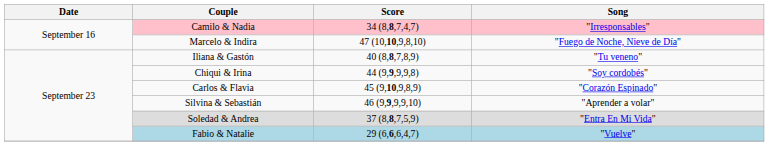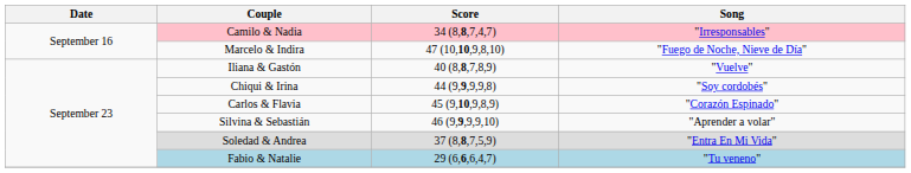 <table class="wikitable" style="width:80%; text-align:center;">
 <tr>
 <th>Date</th>
 <th>Couple</th>
 <th>Score</th>
 <th>Song </th>
 </tr>
 <tr>
 <td rowspan=2>September 16</td>
 <td style="background:pink;">Camilo & Nadia</td>
 <td style="background:pink;">34 (8,<strong>8</strong>,7,4,7)</td>
 <td style="background:pink;">"<a href='#'>Irresponsables</a>" </td>
 </tr>
 <tr>
 <td>Marcelo & Indira</td>
 <td>47 (10,<strong>10</strong>,9,8,10)</td>
 <td>"<a href='#'>Fuego de Noche, Nieve de Día</a>" </td>
 </tr>
 <tr>
 <td rowspan=6>September 23</td>
 <td>Iliana & Gastón</td>
 <td>40 (8,<strong>8</strong>,7,8,9)</td>
-<td>"<a href='#'>Tu veneno</a>" </td>
+<td>"<a href='#'>Vuelve</a>" </td>
 </tr>
 <tr>
 <td>Chiqui & Irina</td>
 <td>44 (9,<strong>9</strong>,9,9,8)</td>
 <td>"<a href='#'>Soy cordobés</a>" </td>
 </tr>
 <tr>
 <td>Carlos & Flavia</td>
 <td>45 (9,<strong>10</strong>,9,8,9)</td>
 <td>"<a href='#'>Corazón Espinado</a>" </td>
 </tr>
 <tr>
 <td>Silvina & Sebastián</td>
 <td>46 (9,<strong>9</strong>,9,9,10)</td>
 <td>"Aprender a volar" </td>
 </tr>
 <tr style="background:#dddddd;">
 <td>Soledad & Andrea</td>
 <td>37 (8,<strong>8</strong>,7,5,9)</td>
 <td>"<a href='#'>Entra En Mi Vida</a>" </td>
 </tr>
 <tr style="background:lightblue;">
 <td>Fabio & Natalie</td>
 <td>29 (6,<strong>6</strong>,6,4,7)</td>
-<td>"<a href='#'>Vuelve</a>" </td>
+<td>"<a href='#'>Tu veneno</a>" </td>
 </tr>
 <tr>
 </tr>
 </table>
